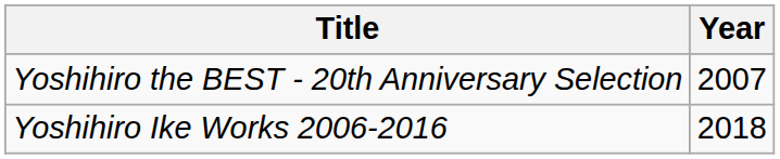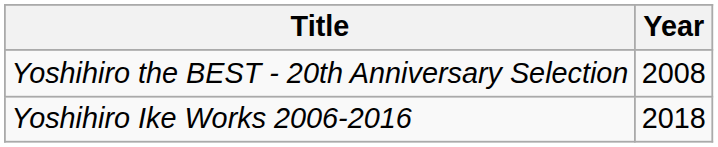 <table class="wikitable">
 <tr>
 <th>Title</th>
 <th>Year</th>
 </tr>
 <tr>
 <td><em>Yoshihiro the BEST - 20th Anniversary Selection</em></td>
-<td>2007</td>
+<td>2008</td>
 </tr>
 <tr>
 <td><em>Yoshihiro Ike Works 2006-2016</em></td>
 <td>2018</td>
 </tr>
 </table>
